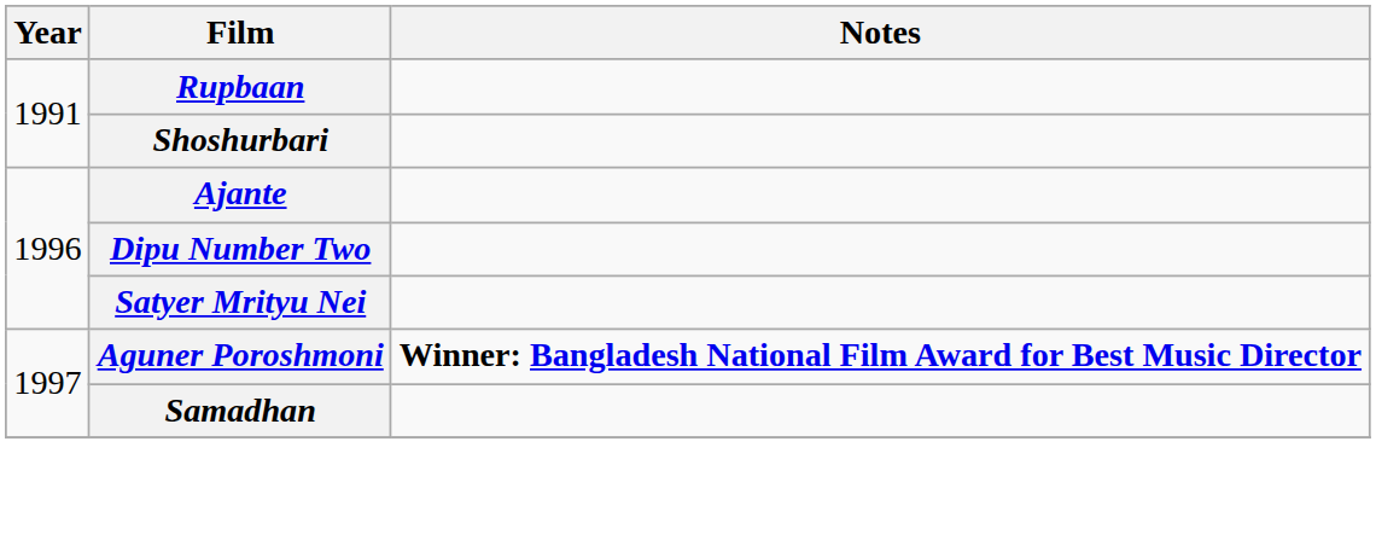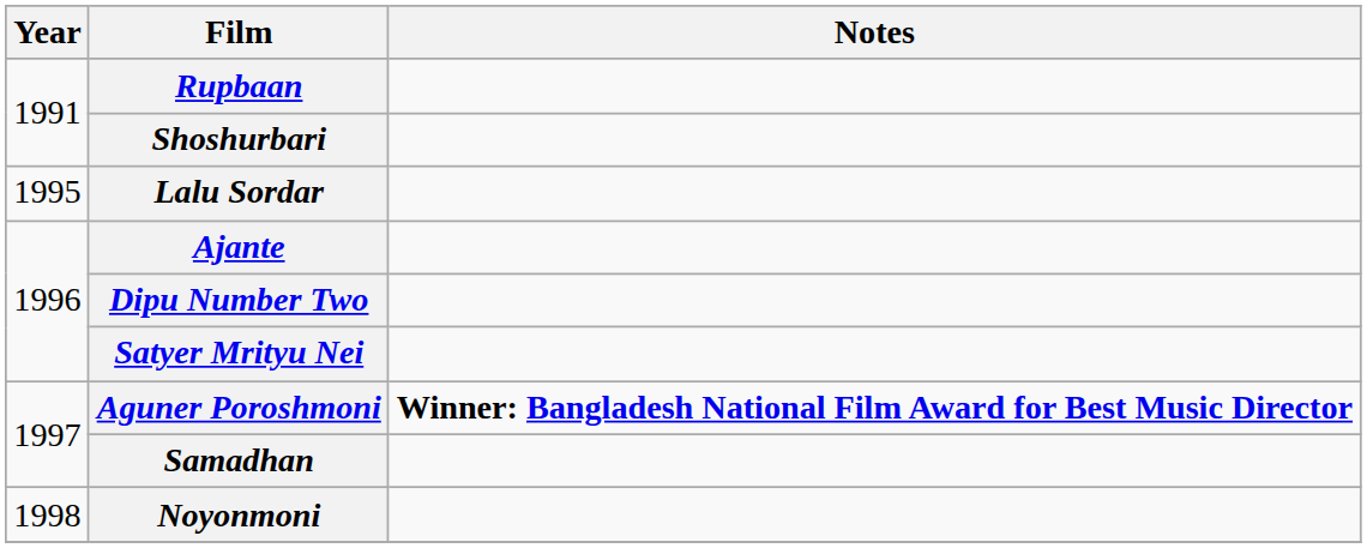 <table class="wikitable sortable">
 <tr>
 <th>Year</th>
 <th>Film</th>
 <th>Notes</th>
 </tr>
 <tr>
 <td rowspan=2>1991</td>
 <th><em><a href='#'>Rupbaan</a></em></th>
 <td></td>
 </tr>
 <tr>
 <th><em>Shoshurbari</em></th>
+<td></td>
+</tr>
+<tr>
+<td rowspan=1>1995</td>
+<th><em>Lalu Sordar</em></th>
 <td></td>
 </tr>
 <tr>
 <td rowspan=3>1996</td>
 <th><em><a href='#'>Ajante</a></em></th>
 <td></td>
 </tr>
 <tr>
 <th><em><a href='#'>Dipu Number Two</a></em></th>
 <td></td>
 </tr>
 <tr>
 <th><em><a href='#'>Satyer Mrityu Nei</a></em></th>
 <td></td>
 </tr>
 <tr>
 <td rowspan=2>1997</td>
 <th><em><a href='#'>Aguner Poroshmoni</a></em></th>
 <td><strong>Winner: <a href='#'>Bangladesh National Film Award for Best Music Director</a></strong></td>
 </tr>
 <tr>
 <th><em>Samadhan</em></th>
 <td></td>
 </tr>
 <tr>
+<td>1998</td>
+<th><em>Noyonmoni</em></th>
+<td></td>
+</tr>
+<tr>
 </tr>
 </table>
